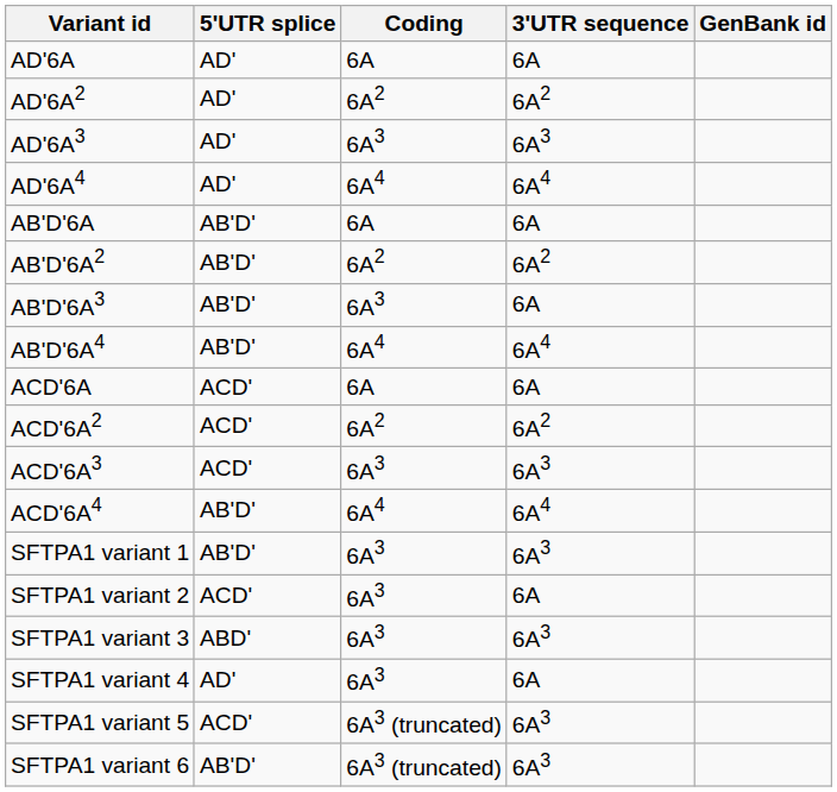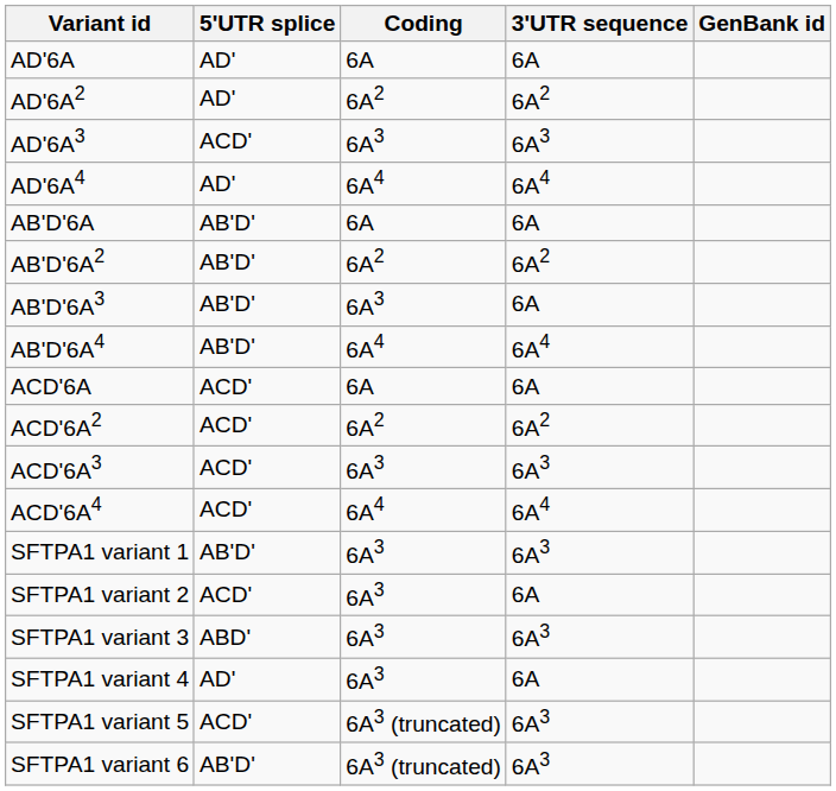 <table class="wikitable">
 <tr>
 <th>Variant id</th>
 <th>5'UTR splice</th>
 <th>Coding</th>
 <th>3'UTR sequence</th>
 <th>GenBank id</th>
 </tr>
 <tr>
 <td>AD'6A</td>
 <td>AD'</td>
 <td>6A</td>
 <td>6A</td>
 <td></td>
 </tr>
 <tr>
 <td>AD'6A<sup>2</sup></td>
 <td>AD'</td>
 <td>6A<sup>2</sup></td>
 <td>6A<sup>2</sup></td>
 <td></td>
 </tr>
 <tr>
 <td>AD'6A<sup>3</sup></td>
-<td>AD'</td>
+<td>ACD'</td>
 <td>6A<sup>3</sup></td>
 <td>6A<sup>3</sup></td>
 <td></td>
 </tr>
 <tr>
 <td>AD'6A<sup>4</sup></td>
 <td>AD'</td>
 <td>6A<sup>4</sup></td>
 <td>6A<sup>4</sup></td>
 <td></td>
 </tr>
 <tr>
 <td>AB'D'6A</td>
 <td>AB'D'</td>
 <td>6A</td>
 <td>6A</td>
 <td></td>
 </tr>
 <tr>
 <td>AB'D'6A<sup>2</sup></td>
 <td>AB'D'</td>
 <td>6A<sup>2</sup></td>
 <td>6A<sup>2</sup></td>
 <td></td>
 </tr>
 <tr>
 <td>AB'D'6A<sup>3</sup></td>
 <td>AB'D'</td>
 <td>6A<sup>3</sup></td>
 <td>6A</td>
 <td></td>
 </tr>
 <tr>
 <td>AB'D'6A<sup>4</sup></td>
 <td>AB'D'</td>
 <td>6A<sup>4</sup></td>
 <td>6A<sup>4</sup></td>
 <td></td>
 </tr>
 <tr>
 <td>ACD'6A</td>
 <td>ACD'</td>
 <td>6A</td>
 <td>6A</td>
 <td></td>
 </tr>
 <tr>
 <td>ACD'6A<sup>2</sup></td>
 <td>ACD'</td>
 <td>6A<sup>2</sup></td>
 <td>6A<sup>2</sup></td>
 <td></td>
 </tr>
 <tr>
 <td>ACD'6A<sup>3</sup></td>
 <td>ACD'</td>
 <td>6A<sup>3</sup></td>
 <td>6A<sup>3</sup></td>
 <td></td>
 </tr>
 <tr>
 <td>ACD'6A<sup>4</sup></td>
-<td>AB'D'</td>
+<td>ACD'</td>
 <td>6A<sup>4</sup></td>
 <td>6A<sup>4</sup></td>
 <td></td>
 </tr>
 <tr>
 <td>SFTPA1 variant 1</td>
 <td>AB'D'</td>
 <td>6A<sup>3</sup></td>
 <td>6A<sup>3</sup></td>
 <td></td>
 </tr>
 <tr>
 <td>SFTPA1 variant 2</td>
 <td>ACD'</td>
 <td>6A<sup>3</sup></td>
 <td>6A</td>
 <td></td>
 </tr>
 <tr>
 <td>SFTPA1 variant 3</td>
 <td>ABD'</td>
 <td>6A<sup>3</sup></td>
 <td>6A<sup>3</sup></td>
 <td></td>
 </tr>
 <tr>
 <td>SFTPA1 variant 4</td>
 <td>AD'</td>
 <td>6A<sup>3</sup></td>
 <td>6A</td>
 <td></td>
 </tr>
 <tr>
 <td>SFTPA1 variant 5</td>
 <td>ACD'</td>
 <td>6A<sup>3</sup> (truncated)</td>
 <td>6A<sup>3</sup></td>
 <td></td>
 </tr>
 <tr>
 <td>SFTPA1 variant 6</td>
 <td>AB'D'</td>
 <td>6A<sup>3</sup> (truncated)</td>
 <td>6A<sup>3</sup></td>
 <td></td>
 </tr>
 </table>
